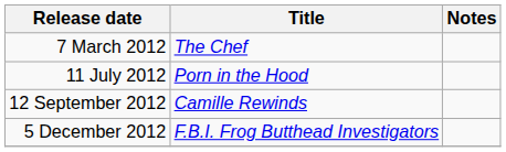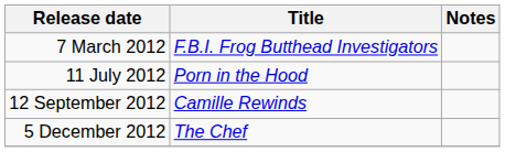 <table class="wikitable sortable">
 <tr>
 <th scope="col">Release date</th>
 <th>Title</th>
 <th>Notes</th>
 </tr>
 <tr>
 <td style="text-align:right;">7 March 2012</td>
-<td><em><a href='#'>The Chef</a></em></td>
+<td><em><a href='#'>F.B.I. Frog Butthead Investigators</a></em></td>
 <td></td>
 </tr>
 <tr>
 <td style="text-align:right;">11 July 2012</td>
 <td><em><a href='#'>Porn in the Hood</a></em></td>
 <td></td>
 </tr>
 <tr>
 <td style="text-align:right;">12 September 2012</td>
 <td><em><a href='#'>Camille Rewinds</a></em></td>
 <td></td>
 </tr>
 <tr>
 <td style="text-align:right;">5 December 2012</td>
-<td><em><a href='#'>F.B.I. Frog Butthead Investigators</a></em></td>
+<td><em><a href='#'>The Chef</a></em></td>
 <td></td>
 </tr>
 <tr>
 </tr>
 </table>
